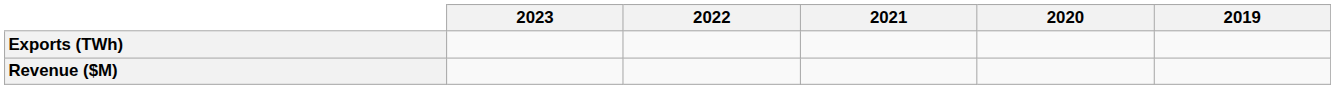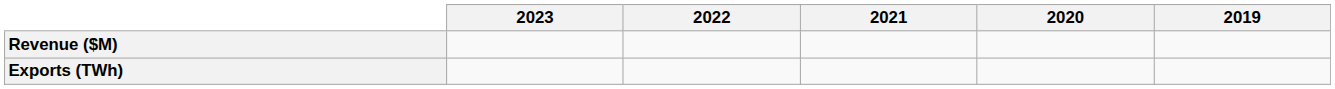 <table class="wikitable centre" style="text-align:right; width:100%;">
 <tr>
 <th scope="col" style="width:20%; background:white; border-top-color:white; border-left-color:white;"></th>
 <th scope="col" style="width:8%;">2023</th>
 <th scope="col" style="width:8%;">2022</th>
 <th scope="col" style="width:8%;">2021</th>
 <th scope="col" style="width:8%;">2020</th>
 <th scope="col" style="width:8%;">2019</th>
 </tr>
 <tr>
+<th scope=row style="text-align:left;">Revenue ($M)</th>
+<td style="text-align:right;"></td>
+<td style="text-align:right;"></td>
+<td style="text-align:right;"></td>
+<td style="text-align:right;"></td>
+<td style="text-align:right;"></td>
+</tr>
+<tr>
 <th scope=row style="text-align:left;">Exports (TWh)</th>
 <td style="text-align:right;"></td>
 <td style="text-align:right;"></td>
 <td style="text-align:right;"></td>
 <td style="text-align:right;"></td>
 <td style="text-align:right;"></td>
 </tr>
-<tr>
-<th scope=row style="text-align:left;">Revenue ($M)</th>
-<td style="text-align:right;"></td>
-<td style="text-align:right;"></td>
-<td style="text-align:right;"></td>
-<td style="text-align:right;"></td>
-<td style="text-align:right;"></td>
-</tr>
 </table>
